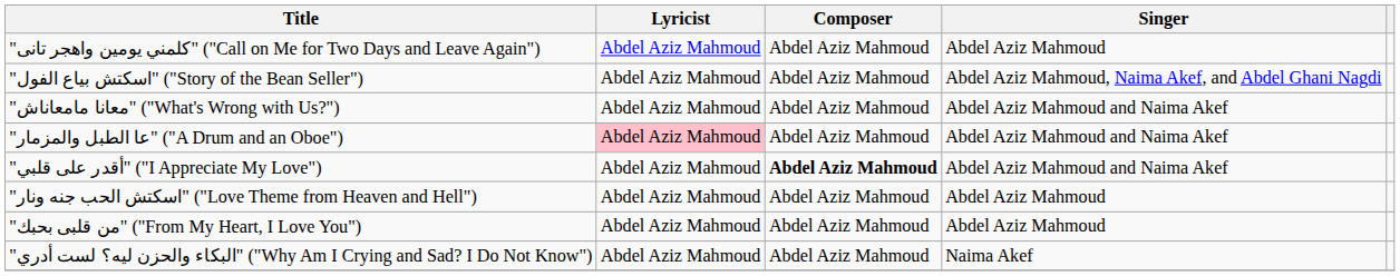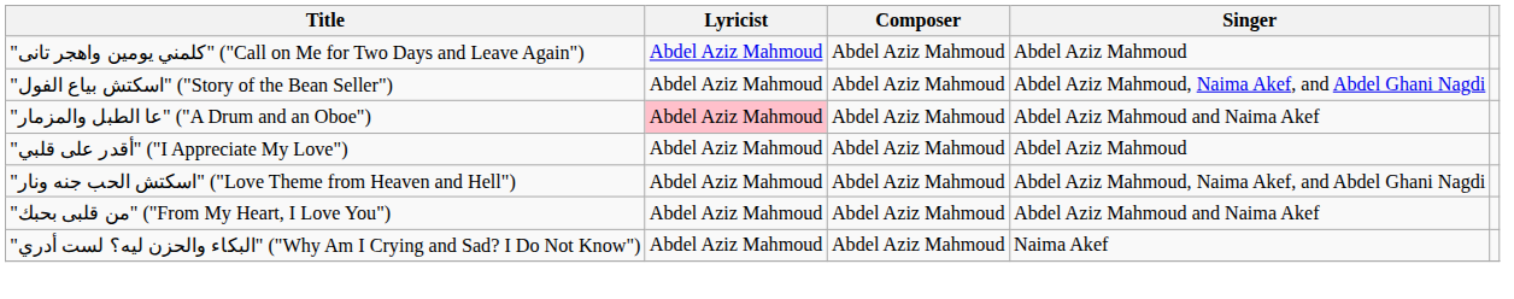 <table class="wikitable">
 <tr>
 <th>Title</th>
 <th>Lyricist</th>
 <th>Composer</th>
 <th>Singer</th>
 <th></th>
 </tr>
 <tr>
 <td>"كلمني يومين واهجر تانى" ("Call on Me for Two Days and Leave Again")</td>
 <td><a href='#'>Abdel Aziz Mahmoud</a></td>
 <td>Abdel Aziz Mahmoud</td>
 <td>Abdel Aziz Mahmoud</td>
 <td></td>
 </tr>
 <tr>
 <td>"اسكتش بياع الفول" ("Story of the Bean Seller")</td>
 <td>Abdel Aziz Mahmoud</td>
 <td>Abdel Aziz Mahmoud</td>
 <td>Abdel Aziz Mahmoud, <a href='#'>Naima Akef</a>, and <a href='#'>Abdel Ghani Nagdi</a></td>
 <td></td>
 </tr>
 <tr>
-<td>"معانا مامعاناش" ("What's Wrong with Us?")</td>
-<td>Abdel Aziz Mahmoud</td>
-<td>Abdel Aziz Mahmoud</td>
-<td>Abdel Aziz Mahmoud and Naima Akef</td>
-<td></td>
-</tr>
-<tr>
 <td>"عا الطبل والمزمار" ("A Drum and an Oboe")</td>
 <td style="background: pink;">Abdel Aziz Mahmoud</td>
 <td>Abdel Aziz Mahmoud</td>
 <td>Abdel Aziz Mahmoud and Naima Akef</td>
 <td></td>
 </tr>
 <tr>
 <td>"أقدر على قلبي" ("I Appreciate My Love")</td>
 <td>Abdel Aziz Mahmoud</td>
-<td><strong>Abdel Aziz Mahmoud</strong></td>
-<td>Abdel Aziz Mahmoud and Naima Akef</td>
+<td>Abdel Aziz Mahmoud</td>
+<td>Abdel Aziz Mahmoud</td>
 <td></td>
 </tr>
 <tr>
 <td>"اسكتش الحب جنه ونار" ("Love Theme from Heaven and Hell")</td>
 <td>Abdel Aziz Mahmoud</td>
 <td>Abdel Aziz Mahmoud</td>
-<td>Abdel Aziz Mahmoud</td>
+<td>Abdel Aziz Mahmoud, Naima Akef, and Abdel Ghani Nagdi</td>
 <td></td>
 </tr>
 <tr>
 <td>"من قلبى بحبك" ("From My Heart, I Love You")</td>
 <td>Abdel Aziz Mahmoud</td>
 <td>Abdel Aziz Mahmoud</td>
-<td>Abdel Aziz Mahmoud</td>
+<td>Abdel Aziz Mahmoud and Naima Akef</td>
 <td></td>
 </tr>
 <tr>
 <td>"البكاء والحزن ليه؟ لست أدري" ("Why Am I Crying and Sad? I Do Not Know")</td>
 <td>Abdel Aziz Mahmoud</td>
 <td>Abdel Aziz Mahmoud</td>
 <td>Naima Akef</td>
 <td></td>
 </tr>
 <tr>
 </tr>
 </table>
